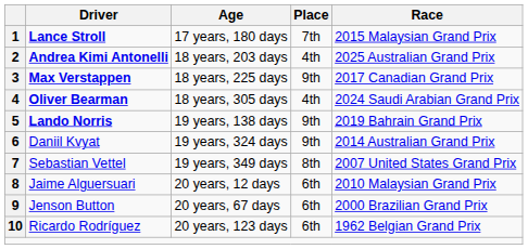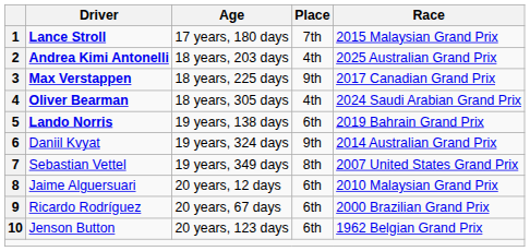 <table class="wikitable">
 <tr>
 <th></th>
 <th>Driver</th>
 <th>Age</th>
 <th>Place</th>
 <th>Race</th>
 </tr>
 <tr>
 <th>1</th>
 <td> <strong><a href='#'>Lance Stroll</a></strong></td>
 <td>17 years, 180 days</td>
 <td align=center>7th</td>
 <td><a href='#'>2015 Malaysian Grand Prix</a></td>
 </tr>
 <tr>
 <th>2</th>
 <td> <strong><a href='#'>Andrea Kimi Antonelli</a></strong></td>
 <td>18 years, 203 days</td>
 <td align=center>4th</td>
 <td><a href='#'>2025 Australian Grand Prix</a></td>
 </tr>
 <tr>
 <th>3</th>
 <td> <strong><a href='#'>Max Verstappen</a></strong></td>
 <td>18 years, 225 days</td>
 <td align=center>9th</td>
 <td><a href='#'>2017 Canadian Grand Prix</a></td>
 </tr>
 <tr>
 <th>4</th>
 <td> <strong><a href='#'>Oliver Bearman</a></strong></td>
 <td>18 years, 305 days</td>
 <td align=center>4th</td>
 <td><a href='#'>2024 Saudi Arabian Grand Prix</a></td>
 </tr>
 <tr>
 <th>5</th>
 <td> <strong><a href='#'>Lando Norris</a></strong></td>
 <td>19 years, 138 days</td>
-<td align=center>9th</td>
+<td align=center>6th</td>
 <td><a href='#'>2019 Bahrain Grand Prix</a></td>
 </tr>
 <tr>
 <th>6</th>
 <td> <a href='#'>Daniil Kvyat</a></td>
 <td>19 years, 324 days</td>
 <td align=center>9th</td>
 <td><a href='#'>2014 Australian Grand Prix</a></td>
 </tr>
 <tr>
 <th>7</th>
 <td> <a href='#'>Sebastian Vettel</a></td>
 <td>19 years, 349 days</td>
 <td align=center>8th</td>
 <td><a href='#'>2007 United States Grand Prix</a></td>
 </tr>
 <tr>
 <th>8</th>
 <td> <a href='#'>Jaime Alguersuari</a></td>
 <td>20 years, 12 days</td>
 <td align=center>6th</td>
 <td><a href='#'>2010 Malaysian Grand Prix</a></td>
 </tr>
 <tr>
 <th>9</th>
-<td> <a href='#'>Jenson Button</a></td>
+<td> <a href='#'>Ricardo Rodríguez</a></td>
 <td>20 years, 67 days</td>
 <td align=center>6th</td>
 <td><a href='#'>2000 Brazilian Grand Prix</a></td>
 </tr>
 <tr>
 <th>10</th>
-<td> <a href='#'>Ricardo Rodríguez</a></td>
+<td> <a href='#'>Jenson Button</a></td>
 <td>20 years, 123 days</td>
 <td align=center>6th</td>
 <td><a href='#'>1962 Belgian Grand Prix</a></td>
 </tr>
 <tr align=center>
 <td colspan=6></td>
 </tr>
 </table>
